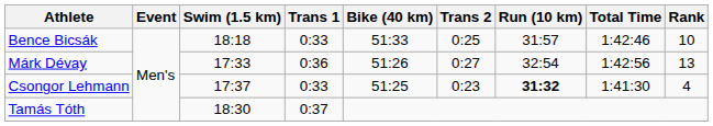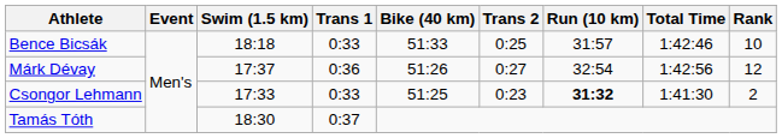 <table class="wikitable" style="font-size:90%">
 <tr>
 <th>Athlete</th>
 <th>Event</th>
 <th>Swim (1.5 km)</th>
 <th>Trans 1</th>
 <th>Bike (40 km)</th>
 <th>Trans 2</th>
 <th>Run (10 km)</th>
 <th>Total Time</th>
 <th>Rank</th>
 </tr>
 <tr align=center>
 <td align=left><a href='#'>Bence Bicsák</a></td>
 <td align=left rowspan=4>Men's</td>
 <td>18:18</td>
 <td>0:33</td>
 <td>51:33</td>
 <td>0:25</td>
 <td>31:57</td>
 <td>1:42:46</td>
 <td>10</td>
 </tr>
 <tr align=center>
 <td align=left><a href='#'>Márk Dévay</a></td>
-<td>17:33</td>
+<td>17:37</td>
 <td>0:36</td>
 <td>51:26</td>
 <td>0:27</td>
 <td>32:54</td>
 <td>1:42:56</td>
-<td>13</td>
+<td>12</td>
 </tr>
 <tr align=center>
 <td align=left><a href='#'>Csongor Lehmann</a></td>
-<td>17:37</td>
+<td>17:33</td>
 <td>0:33</td>
 <td>51:25</td>
 <td>0:23</td>
 <td><strong>31:32</strong></td>
 <td>1:41:30</td>
-<td>4</td>
+<td>2</td>
 </tr>
 <tr align=center>
 <td align=left><a href='#'>Tamás Tóth</a></td>
 <td>18:30</td>
 <td>0:37</td>
 <td colspan=5></td>
 </tr>
 </table>
